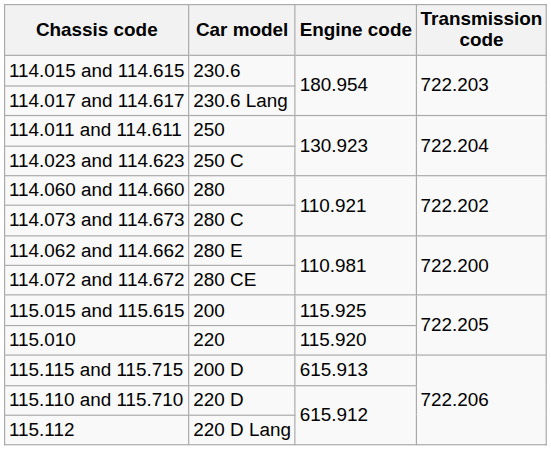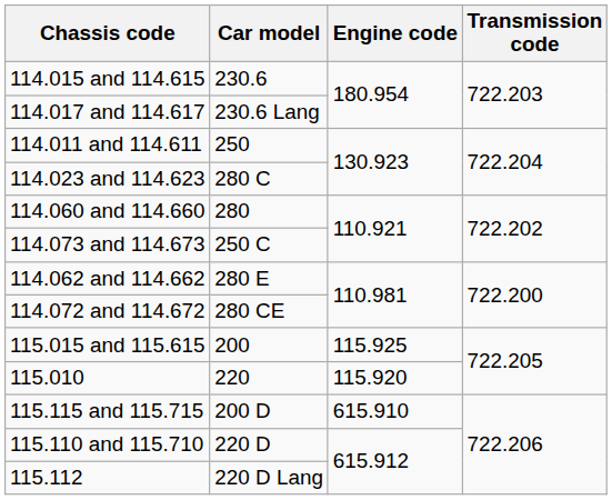 <table class="wikitable collapsible collapsed">
 <tr>
 <th>Chassis code</th>
 <th>Car model</th>
 <th>Engine code</th>
 <th>Transmission<br>code</th>
 </tr>
 <tr>
 <td>114.015 and 114.615</td>
 <td>230.6</td>
 <td rowspan="2">180.954</td>
 <td rowspan="2">722.203</td>
 </tr>
 <tr>
 <td>114.017 and 114.617</td>
 <td>230.6 Lang</td>
 </tr>
 <tr>
 <td>114.011 and 114.611</td>
 <td>250</td>
 <td rowspan="2">130.923</td>
 <td rowspan="2">722.204</td>
 </tr>
 <tr>
 <td>114.023 and 114.623</td>
-<td>250 C</td>
+<td>280 C</td>
 </tr>
 <tr>
 <td>114.060 and 114.660</td>
 <td>280</td>
 <td rowspan="2">110.921</td>
 <td rowspan="2">722.202</td>
 </tr>
 <tr>
 <td>114.073 and 114.673</td>
-<td>280 C</td>
+<td>250 C</td>
 </tr>
 <tr>
 <td>114.062 and 114.662</td>
 <td>280 E</td>
 <td rowspan="2">110.981</td>
 <td rowspan="2">722.200</td>
 </tr>
 <tr>
 <td>114.072 and 114.672</td>
 <td>280 CE</td>
 </tr>
 <tr>
 <td>115.015 and 115.615</td>
 <td>200</td>
 <td>115.925</td>
 <td rowspan="2">722.205</td>
 </tr>
 <tr>
 <td>115.010</td>
 <td>220</td>
 <td>115.920</td>
 </tr>
 <tr>
 <td>115.115 and 115.715</td>
 <td>200 D</td>
-<td>615.913</td>
+<td>615.910</td>
 <td rowspan="3">722.206</td>
 </tr>
 <tr>
 <td>115.110 and 115.710</td>
 <td>220 D</td>
 <td rowspan="2">615.912</td>
 </tr>
 <tr>
 <td>115.112</td>
 <td>220 D Lang</td>
 </tr>
 </table>
